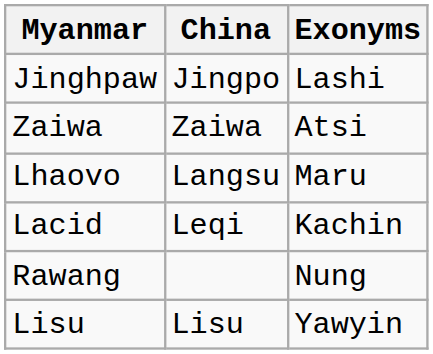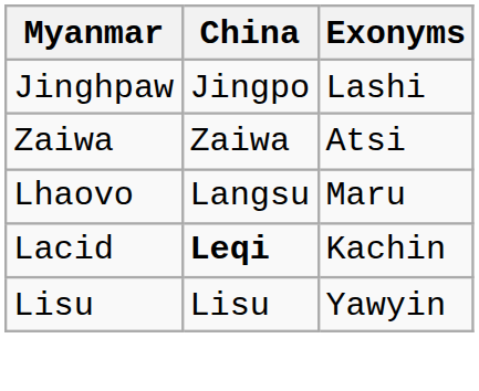 <table class="wikitable">
 <tr>
 <th>Myanmar</th>
 <th>China</th>
 <th>Exonyms</th>
 </tr>
 <tr>
 <td>Jinghpaw</td>
 <td>Jingpo</td>
 <td>Lashi</td>
 </tr>
 <tr>
 <td>Zaiwa</td>
 <td>Zaiwa</td>
 <td>Atsi</td>
 </tr>
 <tr>
 <td>Lhaovo</td>
 <td>Langsu</td>
 <td>Maru</td>
 </tr>
 <tr>
 <td>Lacid</td>
-<td>Leqi</td>
+<td><strong>Leqi</strong></td>
 <td>Kachin</td>
-</tr>
-<tr>
-<td>Rawang</td>
-<td></td>
-<td>Nung</td>
 </tr>
 <tr>
 <td>Lisu</td>
 <td>Lisu</td>
 <td>Yawyin</td>
 </tr>
 </table>
